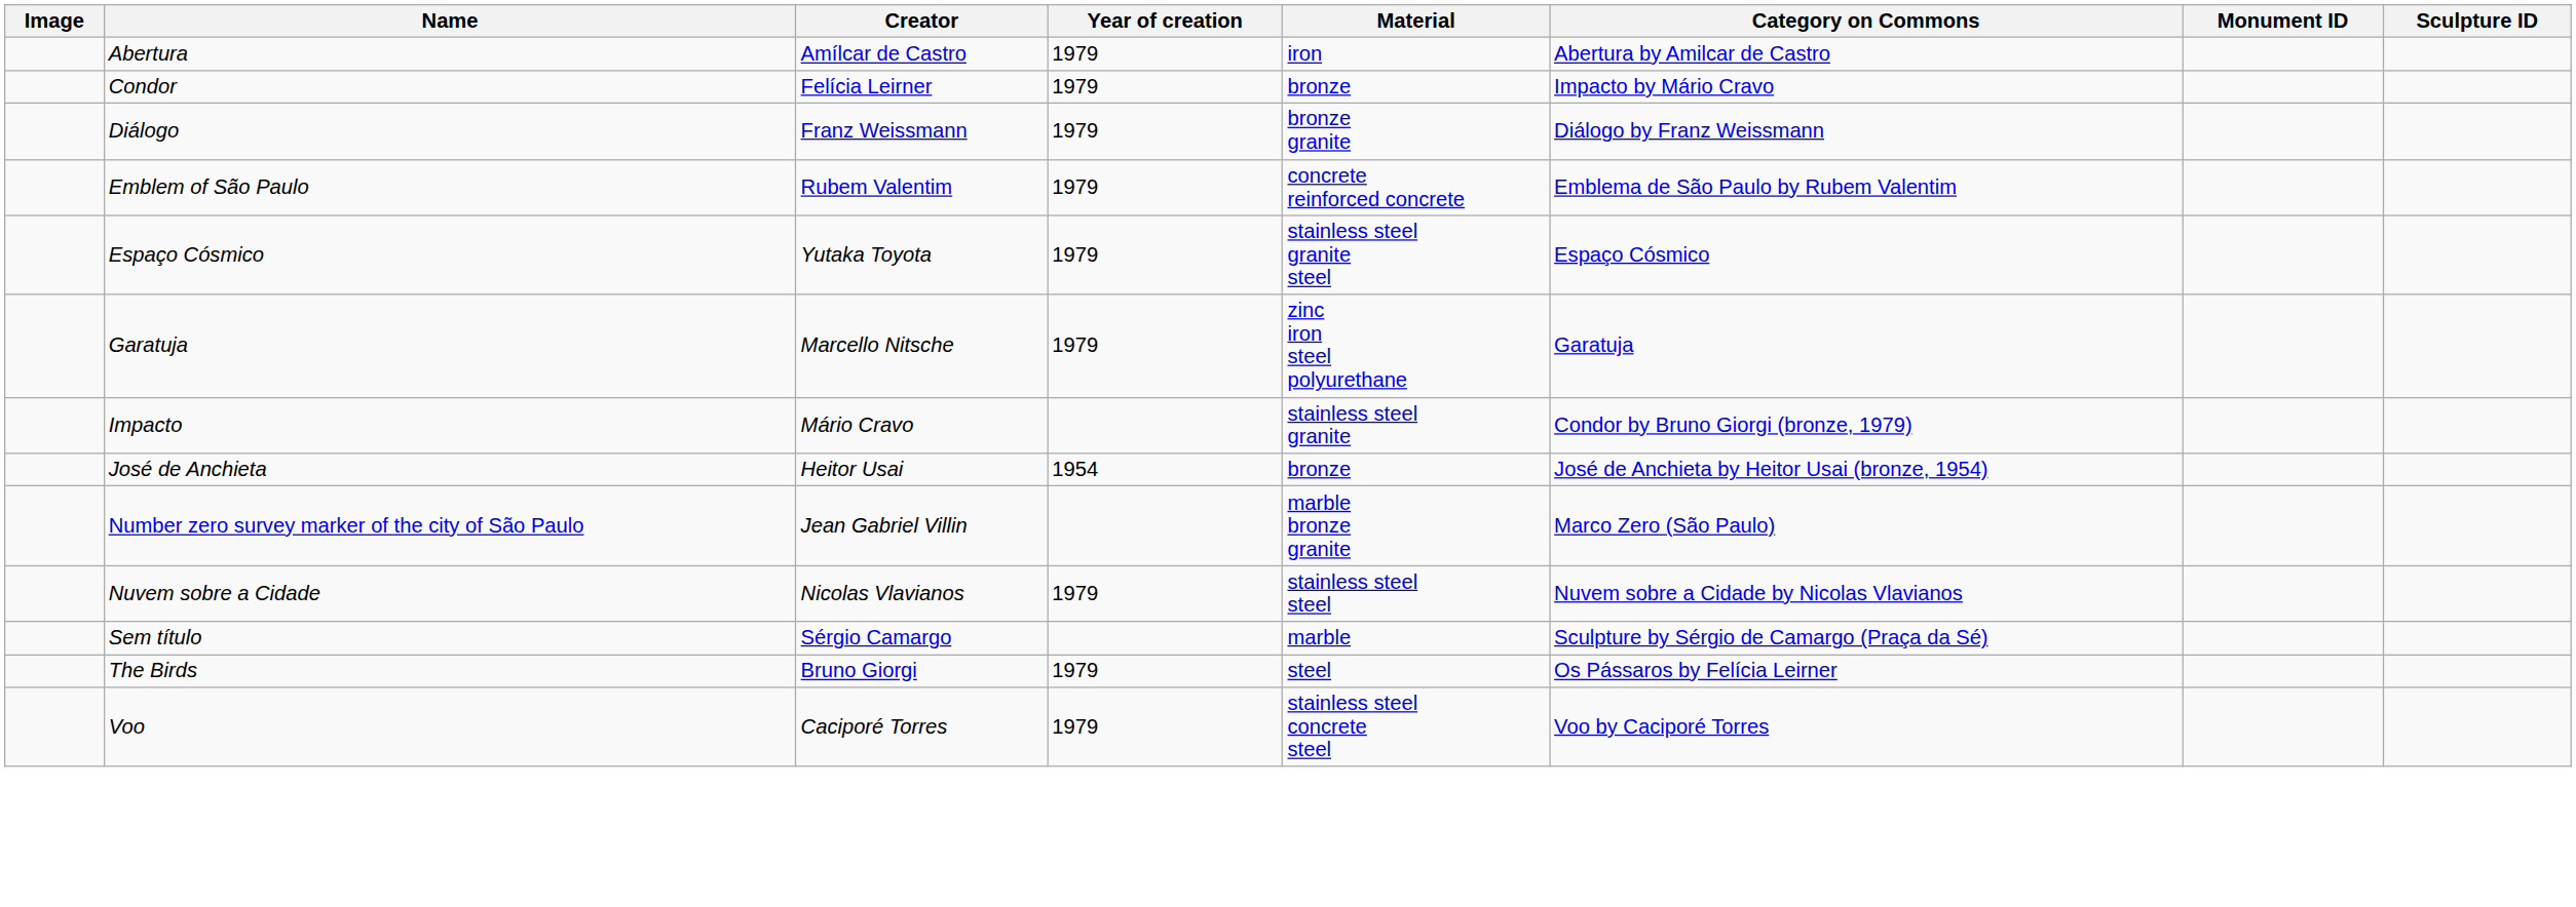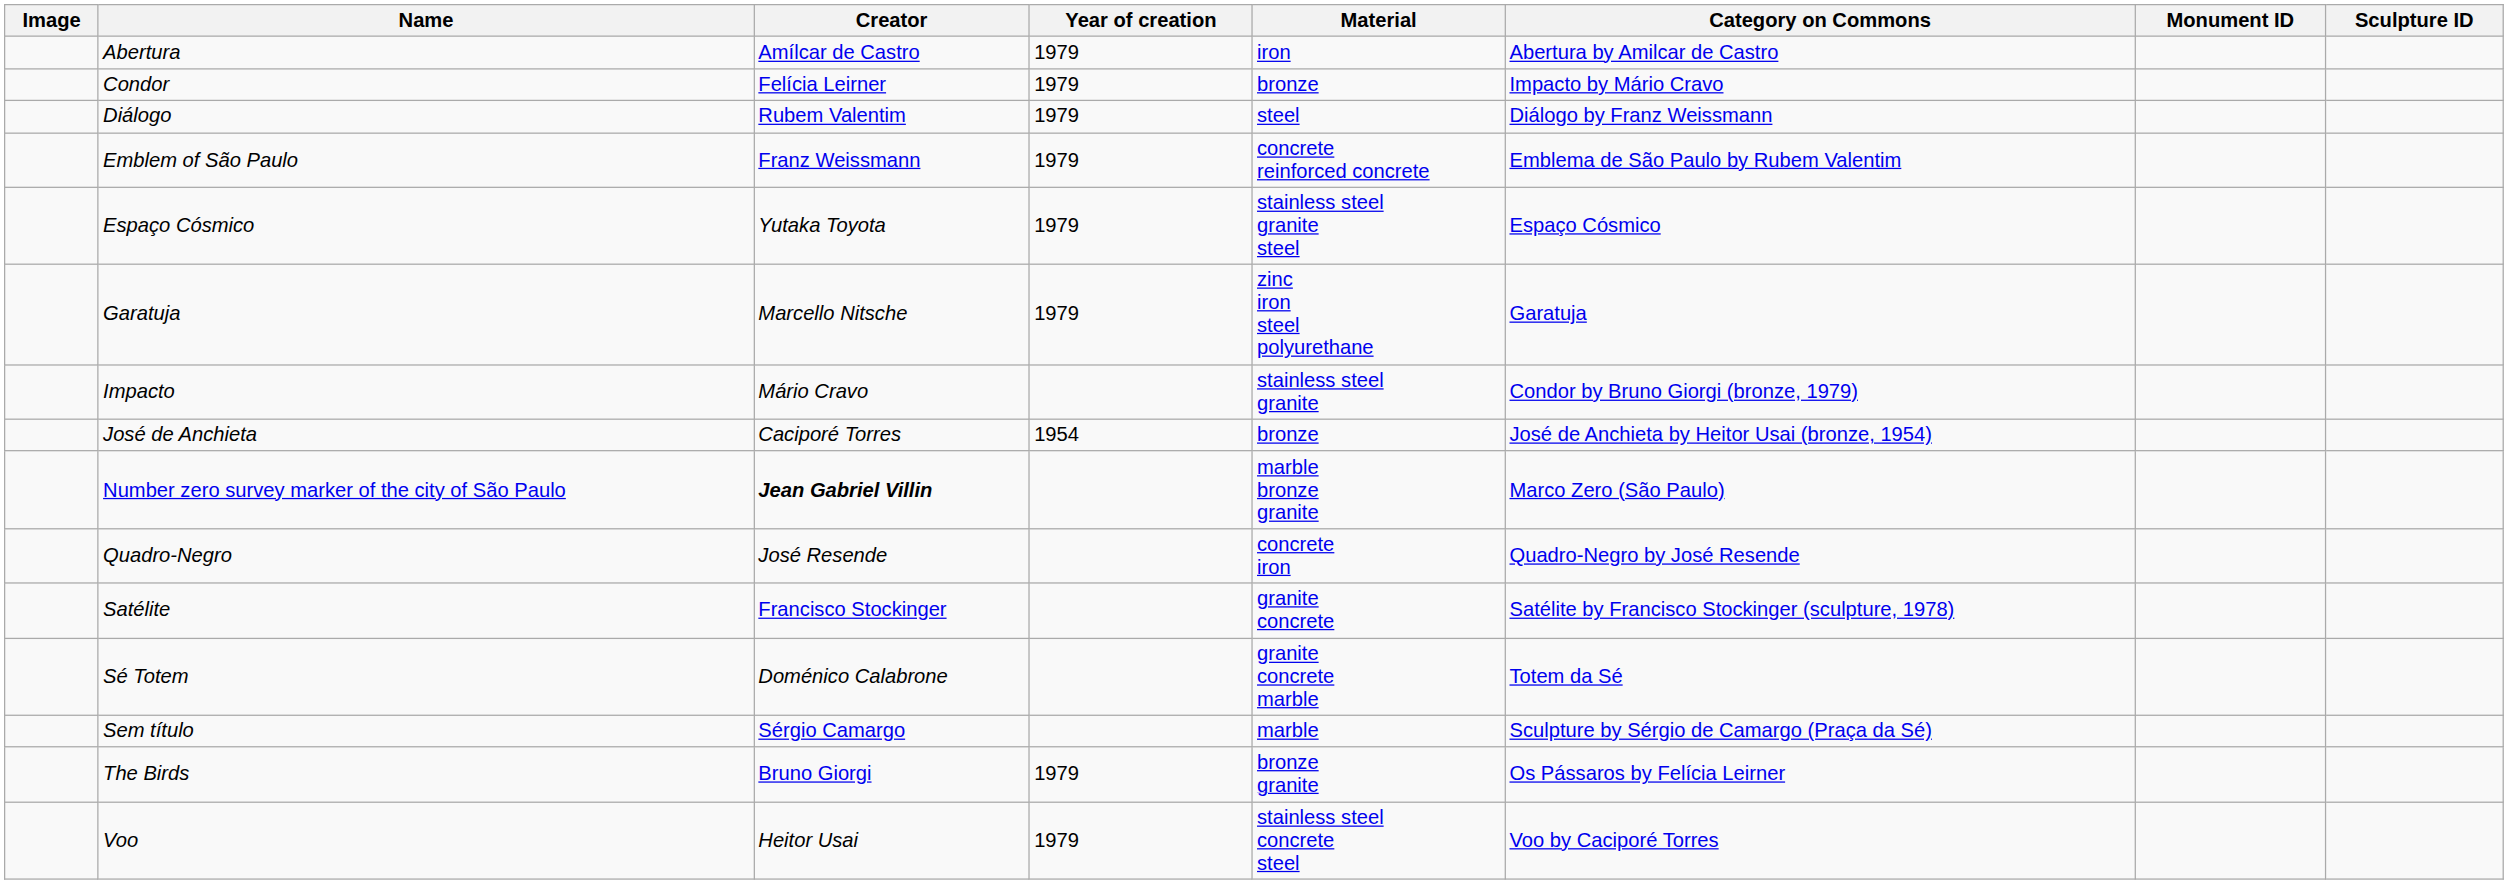 <table class='wikitable sortable' style="width:100%">
 <tr>
 <th>Image</th>
 <th>Name</th>
 <th>Creator</th>
 <th>Year of creation</th>
 <th>Material</th>
 <th>Category on Commons</th>
 <th>Monument ID</th>
 <th>Sculpture ID</th>
 </tr>
 <tr>
 <td></td>
 <td><em>Abertura</em></td>
 <td><a href='#'>Amílcar de Castro</a></td>
 <td>1979</td>
 <td><a href='#'>iron</a></td>
 <td><a href='#'>Abertura by Amilcar de Castro</a></td>
 <td></td>
 <td></td>
 </tr>
 <tr>
 <td></td>
 <td><em>Condor</em></td>
 <td><a href='#'>Felícia Leirner</a></td>
 <td>1979</td>
 <td><a href='#'>bronze</a></td>
 <td><a href='#'>Impacto by Mário Cravo</a></td>
 <td></td>
 <td></td>
 </tr>
 <tr>
 <td></td>
 <td><em>Diálogo</em></td>
-<td><a href='#'>Franz Weissmann</a></td>
+<td><a href='#'>Rubem Valentim</a></td>
 <td>1979</td>
-<td><a href='#'>bronze</a><br><a href='#'>granite</a></td>
+<td><a href='#'>steel</a></td>
 <td><a href='#'>Diálogo by Franz Weissmann</a></td>
 <td></td>
 <td></td>
 </tr>
 <tr>
 <td></td>
 <td><em>Emblem of São Paulo</em></td>
-<td><a href='#'>Rubem Valentim</a></td>
+<td><a href='#'>Franz Weissmann</a></td>
 <td>1979</td>
 <td><a href='#'>concrete</a><br><a href='#'>reinforced concrete</a></td>
 <td><a href='#'>Emblema de São Paulo by Rubem Valentim</a></td>
 <td></td>
 <td></td>
 </tr>
 <tr>
 <td></td>
 <td><em>Espaço Cósmico</em></td>
 <td><em>Yutaka Toyota</em></td>
 <td>1979</td>
 <td><a href='#'>stainless steel</a><br><a href='#'>granite</a><br><a href='#'>steel</a></td>
 <td><a href='#'>Espaço Cósmico</a></td>
 <td></td>
 <td></td>
 </tr>
 <tr>
 <td></td>
 <td><em>Garatuja</em></td>
 <td><em>Marcello Nitsche</em></td>
 <td>1979</td>
 <td><a href='#'>zinc</a><br><a href='#'>iron</a><br><a href='#'>steel</a><br><a href='#'>polyurethane</a></td>
 <td><a href='#'>Garatuja</a></td>
 <td></td>
 <td></td>
 </tr>
 <tr>
 <td></td>
 <td><em>Impacto</em></td>
 <td><em>Mário Cravo</em></td>
 <td></td>
 <td><a href='#'>stainless steel</a><br><a href='#'>granite</a></td>
 <td><a href='#'>Condor by Bruno Giorgi (bronze, 1979)</a></td>
 <td></td>
 <td></td>
 </tr>
 <tr>
 <td></td>
 <td><em>José de Anchieta</em></td>
-<td><em>Heitor Usai</em></td>
+<td><em>Caciporé Torres</em></td>
 <td>1954</td>
 <td><a href='#'>bronze</a></td>
 <td><a href='#'>José de Anchieta by Heitor Usai (bronze, 1954)</a></td>
 <td></td>
 <td></td>
 </tr>
 <tr>
 <td></td>
 <td><a href='#'>Number zero survey marker of the city of São Paulo</a></td>
-<td><em>Jean Gabriel Villin</em></td>
+<td><strong><em>Jean Gabriel Villin</em></strong></td>
 <td></td>
 <td><a href='#'>marble</a><br><a href='#'>bronze</a><br><a href='#'>granite</a></td>
 <td><a href='#'>Marco Zero (São Paulo)</a></td>
 <td></td>
 <td></td>
 </tr>
 <tr>
 <td></td>
-<td><em>Nuvem sobre a Cidade</em></td>
-<td><em>Nicolas Vlavianos</em></td>
-<td>1979</td>
-<td><a href='#'>stainless steel</a><br><a href='#'>steel</a></td>
-<td><a href='#'>Nuvem sobre a Cidade by Nicolas Vlavianos</a></td>
+<td><em>Quadro-Negro</em></td>
+<td><em>José Resende</em></td>
+<td></td>
+<td><a href='#'>concrete</a><br><a href='#'>iron</a></td>
+<td><a href='#'>Quadro-Negro by José Resende</a></td>
+<td></td>
+<td></td>
+</tr>
+<tr>
+<td></td>
+<td><em>Satélite</em></td>
+<td><a href='#'>Francisco Stockinger</a></td>
+<td></td>
+<td><a href='#'>granite</a><br><a href='#'>concrete</a></td>
+<td><a href='#'>Satélite by Francisco Stockinger (sculpture, 1978)</a></td>
+<td></td>
+<td></td>
+</tr>
+<tr>
+<td></td>
+<td><em>Sé Totem</em></td>
+<td><em>Doménico Calabrone</em></td>
+<td></td>
+<td><a href='#'>granite</a><br><a href='#'>concrete</a><br><a href='#'>marble</a></td>
+<td><a href='#'>Totem da Sé</a></td>
 <td></td>
 <td></td>
 </tr>
 <tr>
 <td></td>
 <td><em>Sem título</em></td>
 <td><a href='#'>Sérgio Camargo</a></td>
 <td></td>
 <td><a href='#'>marble</a></td>
 <td><a href='#'>Sculpture by Sérgio de Camargo (Praça da Sé)</a></td>
 <td></td>
 <td></td>
 </tr>
 <tr>
 <td></td>
 <td><em>The Birds</em></td>
 <td><a href='#'>Bruno Giorgi</a></td>
 <td>1979</td>
-<td><a href='#'>steel</a></td>
+<td><a href='#'>bronze</a><br><a href='#'>granite</a></td>
 <td><a href='#'>Os Pássaros by Felícia Leirner</a></td>
 <td></td>
 <td></td>
 </tr>
 <tr>
 <td></td>
 <td><em>Voo</em></td>
-<td><em>Caciporé Torres</em></td>
+<td><em>Heitor Usai</em></td>
 <td>1979</td>
 <td><a href='#'>stainless steel</a><br><a href='#'>concrete</a><br><a href='#'>steel</a></td>
 <td><a href='#'>Voo by Caciporé Torres</a></td>
 <td></td>
 <td></td>
 </tr>
 </table>
